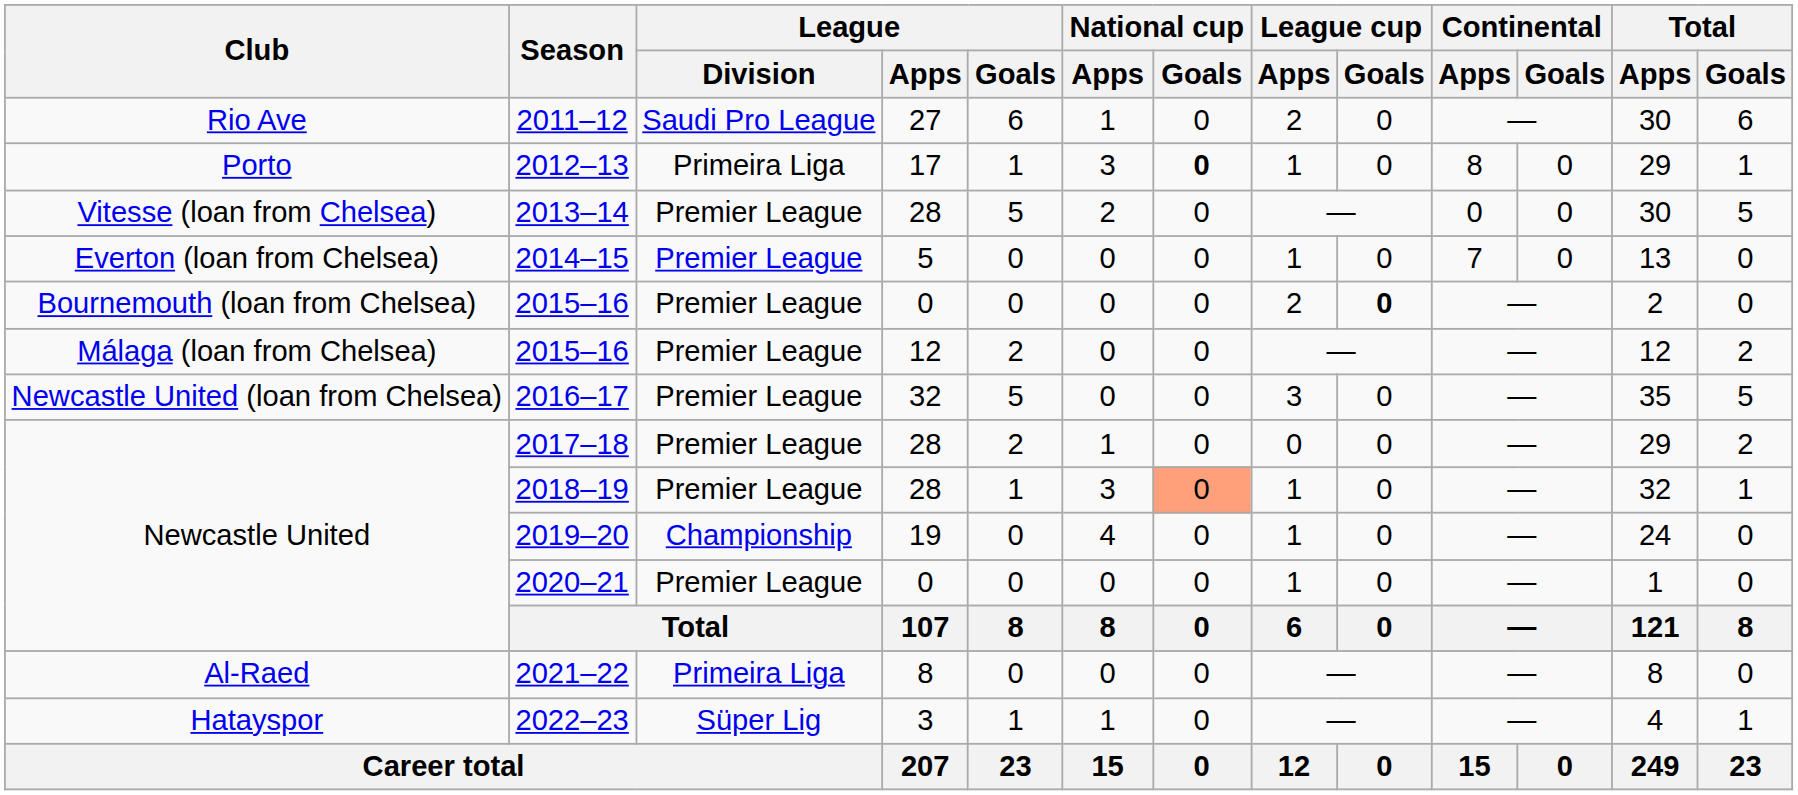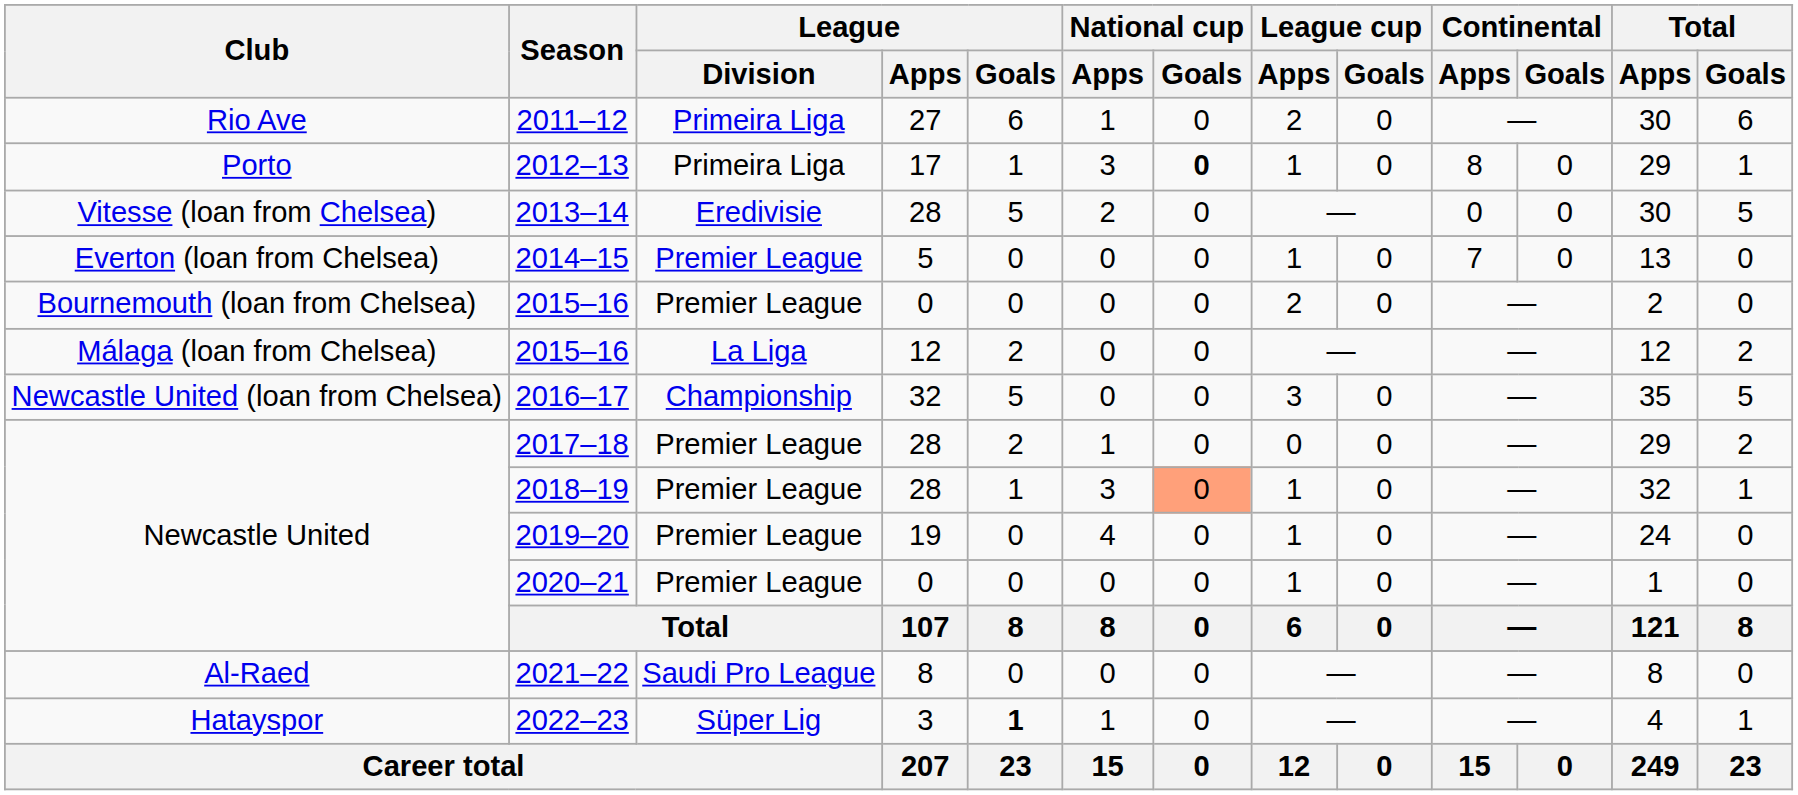 <table class="wikitable" style="text-align: center">
 <tr>
 <th rowspan="2">Club</th>
 <th rowspan="2">Season</th>
 <th colspan="3">League</th>
 <th colspan="2">National cup</th>
 <th colspan="2">League cup</th>
 <th colspan="2">Continental</th>
 <th colspan="4">Total</th>
 </tr>
 <tr>
 <th>Division</th>
 <th>Apps</th>
 <th>Goals</th>
 <th>Apps</th>
 <th>Goals</th>
 <th>Apps</th>
 <th>Goals</th>
 <th>Apps</th>
 <th>Goals</th>
 <th>Apps</th>
 <th>Goals</th>
 </tr>
 <tr>
 <td><a href='#'>Rio Ave</a></td>
 <td><a href='#'>2011–12</a></td>
-<td><a href='#'>Saudi Pro League</a></td>
+<td><a href='#'>Primeira Liga</a></td>
 <td>27</td>
 <td>6</td>
 <td>1</td>
 <td>0</td>
 <td>2</td>
 <td>0</td>
 <td colspan="2">—</td>
 <td>30</td>
 <td>6</td>
 </tr>
 <tr>
 <td><a href='#'>Porto</a></td>
 <td><a href='#'>2012–13</a></td>
 <td>Primeira Liga</td>
 <td>17</td>
 <td>1</td>
 <td>3</td>
 <td><strong>0</strong></td>
 <td>1</td>
 <td>0</td>
 <td>8</td>
 <td>0</td>
 <td>29</td>
 <td>1</td>
 </tr>
 <tr>
 <td><a href='#'>Vitesse</a> (loan from <a href='#'>Chelsea</a>)</td>
 <td><a href='#'>2013–14</a></td>
-<td>Premier League</td>
+<td><a href='#'>Eredivisie</a></td>
 <td>28</td>
 <td>5</td>
 <td>2</td>
 <td>0</td>
 <td colspan="2">—</td>
 <td>0</td>
 <td>0</td>
 <td>30</td>
 <td>5</td>
 </tr>
 <tr>
 <td><a href='#'>Everton</a> (loan from Chelsea)</td>
 <td><a href='#'>2014–15</a></td>
 <td><a href='#'>Premier League</a></td>
 <td>5</td>
 <td>0</td>
 <td>0</td>
 <td>0</td>
 <td>1</td>
 <td>0</td>
 <td>7</td>
 <td>0</td>
 <td>13</td>
 <td>0</td>
 </tr>
 <tr>
 <td><a href='#'>Bournemouth</a> (loan from Chelsea)</td>
 <td><a href='#'>2015–16</a></td>
 <td>Premier League</td>
 <td>0</td>
 <td>0</td>
 <td>0</td>
 <td>0</td>
 <td>2</td>
-<td><strong>0</strong></td>
+<td>0</td>
 <td colspan="2">—</td>
 <td>2</td>
 <td>0</td>
 </tr>
 <tr>
 <td><a href='#'>Málaga</a> (loan from Chelsea)</td>
 <td><a href='#'>2015–16</a></td>
-<td>Premier League</td>
+<td><a href='#'>La Liga</a></td>
 <td>12</td>
 <td>2</td>
 <td>0</td>
 <td>0</td>
 <td colspan="2">—</td>
 <td colspan="2">—</td>
 <td>12</td>
 <td>2</td>
 </tr>
 <tr>
 <td><a href='#'>Newcastle United</a> (loan from Chelsea)</td>
 <td><a href='#'>2016–17</a></td>
-<td>Premier League</td>
+<td><a href='#'>Championship</a></td>
 <td>32</td>
 <td>5</td>
 <td>0</td>
 <td>0</td>
 <td>3</td>
 <td>0</td>
 <td colspan="2">—</td>
 <td>35</td>
 <td>5</td>
 </tr>
 <tr>
 <td rowspan="5">Newcastle United</td>
 <td><a href='#'>2017–18</a></td>
 <td>Premier League</td>
 <td>28</td>
 <td>2</td>
 <td>1</td>
 <td>0</td>
 <td>0</td>
 <td>0</td>
 <td colspan="2">—</td>
 <td>29</td>
 <td>2</td>
 </tr>
 <tr>
 <td><a href='#'>2018–19</a></td>
 <td>Premier League</td>
 <td>28</td>
 <td>1</td>
 <td>3</td>
 <td style="background: lightsalmon;">0</td>
 <td>1</td>
 <td>0</td>
 <td colspan="2">—</td>
 <td>32</td>
 <td>1</td>
 </tr>
 <tr>
 <td><a href='#'>2019–20</a></td>
-<td><a href='#'>Championship</a></td>
+<td>Premier League</td>
 <td>19</td>
 <td>0</td>
 <td>4</td>
 <td>0</td>
 <td>1</td>
 <td>0</td>
 <td colspan="2">—</td>
 <td>24</td>
 <td>0</td>
 </tr>
 <tr>
 <td><a href='#'>2020–21</a></td>
 <td>Premier League</td>
 <td>0</td>
 <td>0</td>
 <td>0</td>
 <td>0</td>
 <td>1</td>
 <td>0</td>
 <td colspan="2">—</td>
 <td>1</td>
 <td>0</td>
 </tr>
 <tr>
 <th colspan="2">Total</th>
 <th>107</th>
 <th>8</th>
 <th>8</th>
 <th>0</th>
 <th>6</th>
 <th>0</th>
 <th colspan="2">—</th>
 <th>121</th>
 <th>8</th>
 </tr>
 <tr>
 <td><a href='#'>Al-Raed</a></td>
 <td><a href='#'>2021–22</a></td>
-<td><a href='#'>Primeira Liga</a></td>
+<td><a href='#'>Saudi Pro League</a></td>
 <td>8</td>
 <td>0</td>
 <td>0</td>
 <td>0</td>
 <td colspan="2">—</td>
 <td colspan="2">—</td>
 <td>8</td>
 <td>0</td>
 </tr>
 <tr>
 <td><a href='#'>Hatayspor</a></td>
 <td><a href='#'>2022–23</a></td>
 <td><a href='#'>Süper Lig</a></td>
 <td>3</td>
-<td>1</td>
+<td><strong>1</strong></td>
 <td>1</td>
 <td>0</td>
 <td colspan="2">—</td>
 <td colspan="2">—</td>
 <td>4</td>
 <td>1</td>
 </tr>
 <tr>
 <th colspan="3">Career total</th>
 <th>207</th>
 <th>23</th>
 <th>15</th>
 <th>0</th>
 <th>12</th>
 <th>0</th>
 <th>15</th>
 <th>0</th>
 <th>249</th>
 <th>23</th>
 </tr>
 </table>
